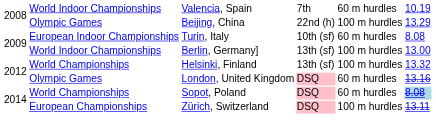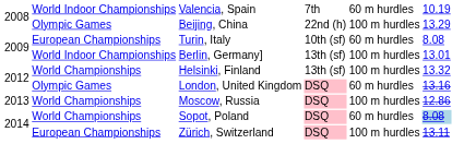 <table>
 <tr>
 <td rowspan=2>2008</td>
 <td><a href='#'>World Indoor Championships</a></td>
 <td><a href='#'>Valencia</a>, Spain</td>
 <td>7th</td>
 <td>60 m hurdles</td>
 <td><a href='#'>10.19</a></td>
 </tr>
 <tr>
 <td><a href='#'>Olympic Games</a></td>
 <td><a href='#'>Beijing</a>, China</td>
 <td>22nd (h)</td>
 <td>100 m hurdles</td>
 <td><a href='#'>13.29</a></td>
 </tr>
 <tr>
 <td rowspan=2>2009</td>
-<td><a href='#'>European Indoor Championships</a></td>
+<td><a href='#'>European Championships</a></td>
 <td><a href='#'>Turin</a>, Italy</td>
 <td>10th (sf)</td>
 <td>60 m hurdles</td>
 <td><a href='#'>8.08</a></td>
 </tr>
 <tr>
 <td><a href='#'>World Indoor Championships</a></td>
 <td><a href='#'>Berlin</a>, Germany]</td>
 <td>13th (sf)</td>
 <td>100 m hurdles</td>
-<td><a href='#'>13.00</a></td>
+<td><a href='#'>13.01</a></td>
 </tr>
 <tr>
 <td rowspan=2>2012</td>
 <td><a href='#'>World Championships</a></td>
 <td><a href='#'>Helsinki</a>, Finland</td>
 <td>13th (sf)</td>
 <td>100 m hurdles</td>
 <td><a href='#'>13.32</a></td>
 </tr>
 <tr>
 <td><a href='#'>Olympic Games</a></td>
 <td><a href='#'>London</a>, United Kingdom</td>
 <td bgcolor=pink>DSQ</td>
 <td>60 m hurdles</td>
 <td><a href='#'><s>13.16</s></a></td>
 </tr>
 <tr>
+<td>2013</td>
+<td><a href='#'>World Championships</a></td>
+<td><a href='#'>Moscow</a>, Russia</td>
+<td bgcolor=pink>DSQ</td>
+<td>100 m hurdles</td>
+<td><a href='#'><s>12.86</s></a></td>
+</tr>
+<tr>
 <td rowspan=2>2014</td>
 <td><a href='#'>World Championships</a></td>
 <td><a href='#'>Sopot</a>, Poland</td>
 <td bgcolor=pink>DSQ</td>
 <td>60 m hurdles</td>
 <td style="background: lightblue;"><a href='#'><s>8.08</s></a></td>
 </tr>
 <tr>
 <td><a href='#'>European Championships</a></td>
 <td><a href='#'>Zürich</a>, Switzerland</td>
 <td bgcolor=pink>DSQ</td>
 <td>100 m hurdles</td>
 <td><a href='#'><s>13.11</s></a></td>
 </tr>
 </table>
